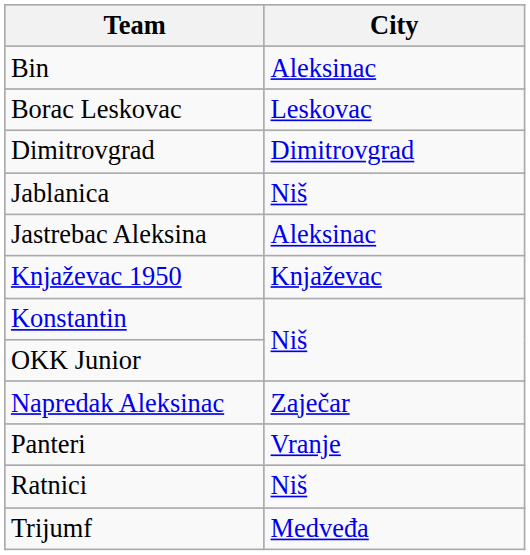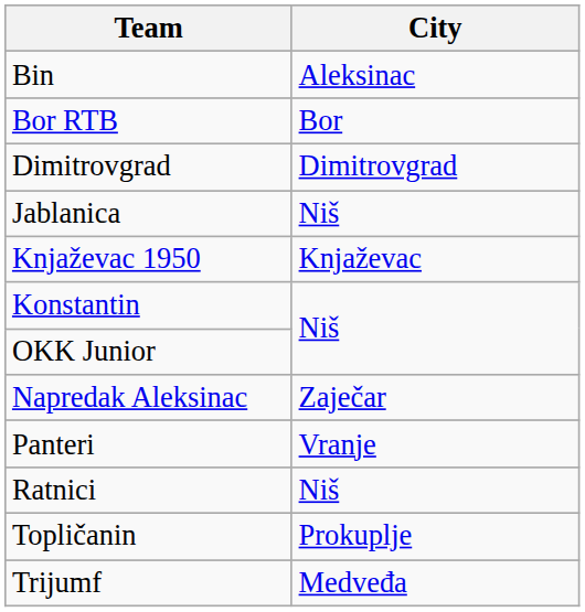 <table class="wikitable sortable">
 <tr>
 <th width=150>Team</th>
 <th width=150>City</th>
 </tr>
 <tr>
 <td>Bin</td>
 <td><a href='#'>Aleksinac</a></td>
 </tr>
 <tr>
-<td>Borac Leskovac</td>
-<td><a href='#'>Leskovac</a></td>
+<td><a href='#'>Bor RTB</a></td>
+<td><a href='#'>Bor</a></td>
 </tr>
 <tr>
 <td>Dimitrovgrad</td>
 <td><a href='#'>Dimitrovgrad</a></td>
 </tr>
 <tr>
 <td>Jablanica</td>
 <td><a href='#'>Niš</a></td>
-</tr>
-<tr>
-<td>Jastrebac Aleksina</td>
-<td><a href='#'>Aleksinac</a></td>
 </tr>
 <tr>
 <td><a href='#'>Knjaževac 1950</a></td>
 <td><a href='#'>Knjaževac</a></td>
 </tr>
 <tr>
 <td><a href='#'>Konstantin</a></td>
 <td rowspan=2><a href='#'>Niš</a></td>
 </tr>
 <tr>
 <td>OKK Junior</td>
 </tr>
 <tr>
 <td><a href='#'>Napredak Aleksinac</a></td>
 <td><a href='#'>Zaječar</a></td>
 </tr>
 <tr>
 <td>Panteri</td>
 <td><a href='#'>Vranje</a></td>
 </tr>
 <tr>
 <td>Ratnici</td>
 <td><a href='#'>Niš</a></td>
 </tr>
 <tr>
+<td>Topličanin</td>
+<td><a href='#'>Prokuplje</a></td>
+</tr>
+<tr>
 <td>Trijumf</td>
 <td><a href='#'>Medveđa</a></td>
 </tr>
 </table>
